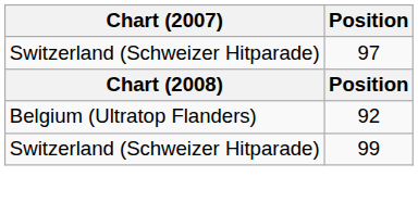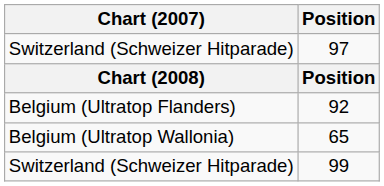 <table class="wikitable">
 <tr>
 <th>Chart (2007)</th>
 <th>Position</th>
 </tr>
 <tr>
 <td>Switzerland (Schweizer Hitparade)</td>
 <td style="text-align:center">97</td>
 </tr>
 <tr>
 <th>Chart (2008)</th>
 <th>Position</th>
 </tr>
 <tr>
 <td>Belgium (Ultratop Flanders)</td>
 <td style="text-align:center">92</td>
 </tr>
 <tr>
+<td>Belgium (Ultratop Wallonia)</td>
+<td style="text-align:center">65</td>
+</tr>
+<tr>
 <td>Switzerland (Schweizer Hitparade)</td>
 <td style="text-align:center">99</td>
 </tr>
 </table>
